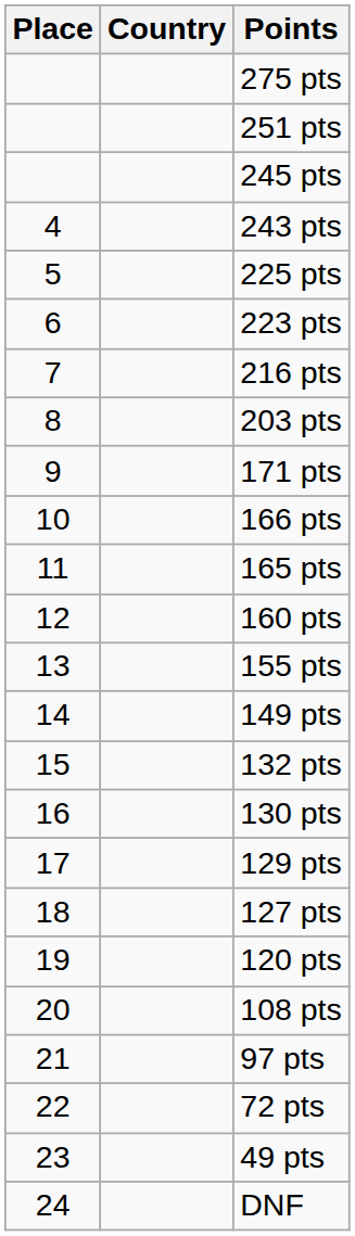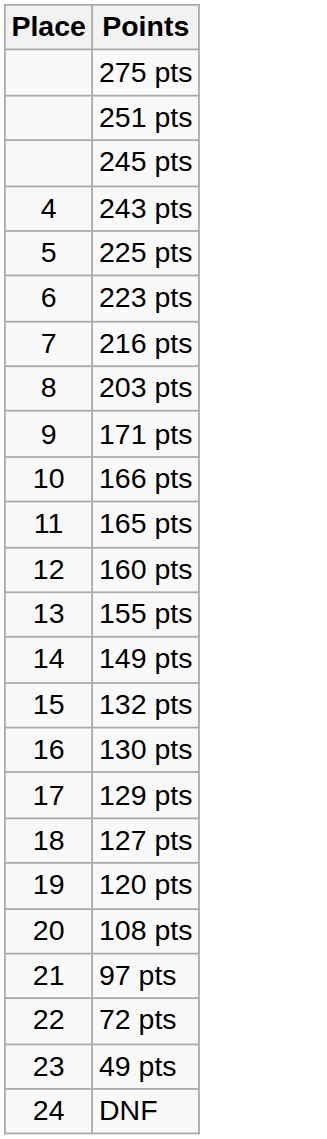 <table class=wikitable>
 <tr>
 <th>Place</th>
-<th>Country</th>
 <th>Points</th>
 </tr>
 <tr>
 <td align=center></td>
-<td></td>
 <td>275 pts</td>
 </tr>
 <tr>
 <td align=center></td>
-<td></td>
 <td>251 pts</td>
 </tr>
 <tr>
 <td align=center></td>
-<td></td>
 <td>245 pts</td>
 </tr>
 <tr>
 <td align=center>4</td>
-<td></td>
 <td>243 pts</td>
 </tr>
 <tr>
 <td align=center>5</td>
-<td></td>
 <td>225 pts</td>
 </tr>
 <tr>
 <td align=center>6</td>
-<td></td>
 <td>223 pts</td>
 </tr>
 <tr>
 <td align=center>7</td>
-<td></td>
 <td>216 pts</td>
 </tr>
 <tr>
 <td align=center>8</td>
-<td></td>
 <td>203 pts</td>
 </tr>
 <tr>
 <td align=center>9</td>
-<td></td>
 <td>171 pts</td>
 </tr>
 <tr>
 <td align=center>10</td>
-<td></td>
 <td>166 pts</td>
 </tr>
 <tr>
 <td align=center>11</td>
-<td></td>
 <td>165 pts</td>
 </tr>
 <tr>
 <td align=center>12</td>
-<td></td>
 <td>160 pts</td>
 </tr>
 <tr>
 <td align=center>13</td>
-<td></td>
 <td>155 pts</td>
 </tr>
 <tr>
 <td align=center>14</td>
-<td></td>
 <td>149 pts</td>
 </tr>
 <tr>
 <td align=center>15</td>
-<td></td>
 <td>132 pts</td>
 </tr>
 <tr>
 <td align=center>16</td>
-<td></td>
 <td>130 pts</td>
 </tr>
 <tr>
 <td align=center>17</td>
-<td></td>
 <td>129 pts</td>
 </tr>
 <tr>
 <td align=center>18</td>
-<td></td>
 <td>127 pts</td>
 </tr>
 <tr>
 <td align=center>19</td>
-<td></td>
 <td>120 pts</td>
 </tr>
 <tr>
 <td align=center>20</td>
-<td></td>
 <td>108 pts</td>
 </tr>
 <tr>
 <td align=center>21</td>
-<td></td>
 <td>97 pts</td>
 </tr>
 <tr>
 <td align=center>22</td>
-<td></td>
 <td>72 pts</td>
 </tr>
 <tr>
 <td align=center>23</td>
-<td></td>
 <td>49 pts</td>
 </tr>
 <tr>
 <td align=center>24</td>
-<td></td>
 <td>DNF</td>
 </tr>
 </table>
